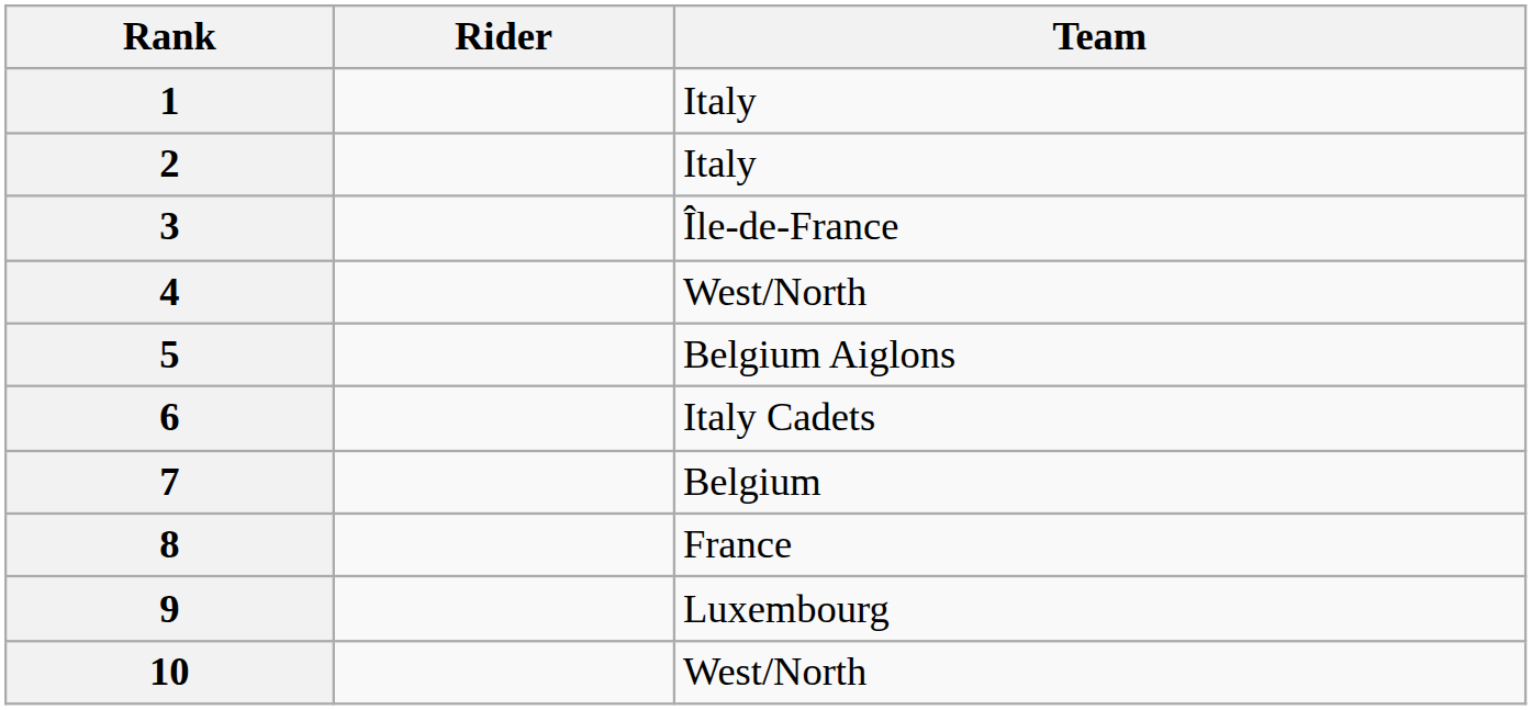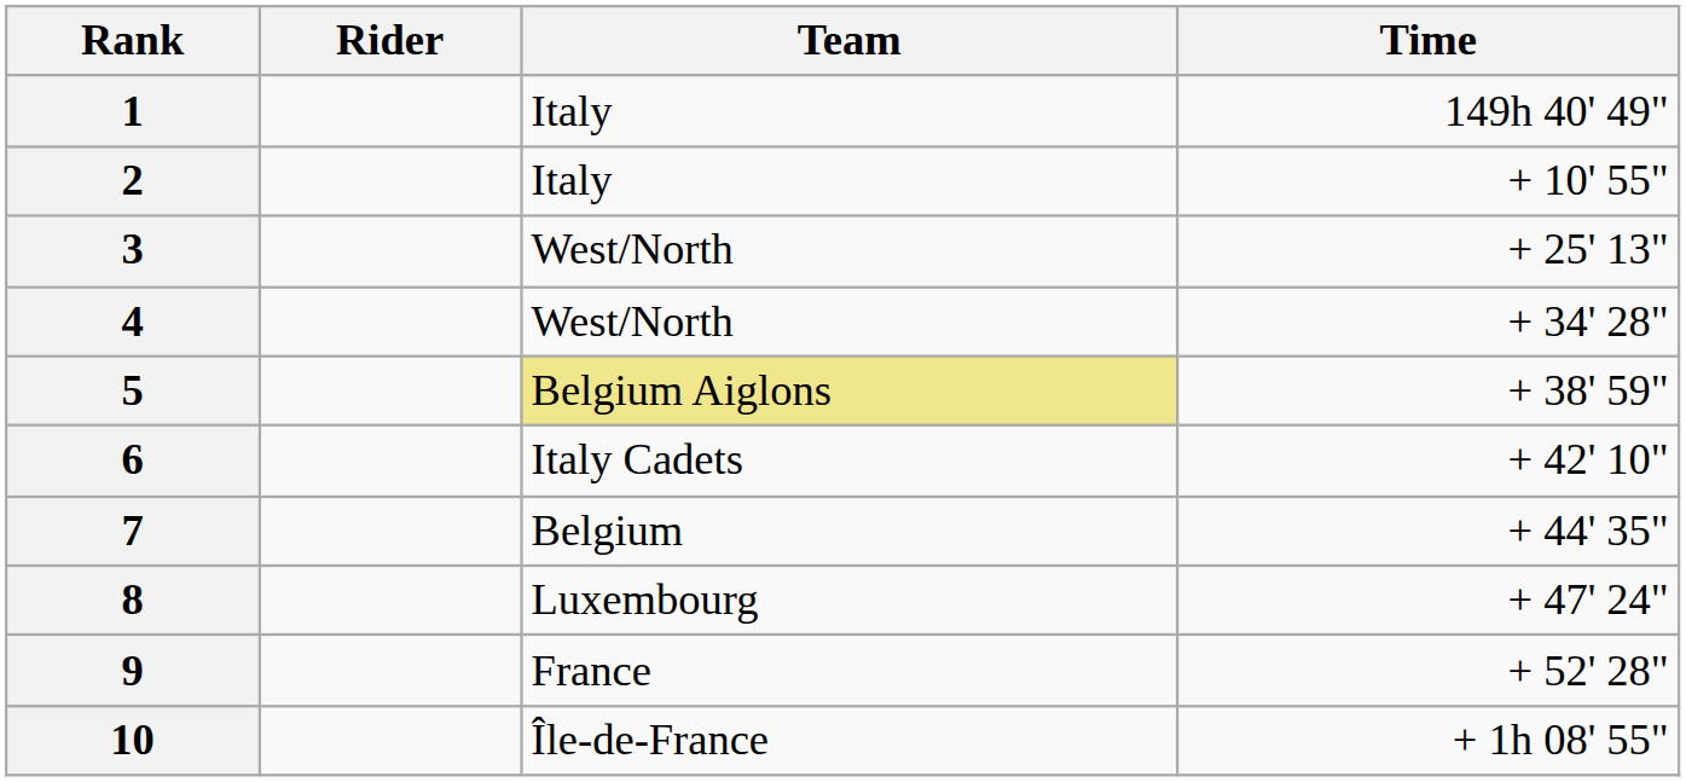 <table class="wikitable" style="width:38em;margin-bottom:0;">
 <tr>
 <th scope="col">Rank</th>
 <th scope="col">Rider</th>
 <th scope="col">Team</th>
+<th scope="col">Time</th>
 </tr>
 <tr>
 <th scope="row">1</th>
 <td></td>
 <td>Italy</td>
+<td style="text-align:right;">149h 40' 49"</td>
 </tr>
 <tr>
 <th scope="row">2</th>
 <td></td>
 <td>Italy</td>
+<td style="text-align:right;">+ 10' 55"</td>
 </tr>
 <tr>
 <th scope="row">3</th>
 <td></td>
-<td>Île-de-France</td>
+<td>West/North</td>
+<td style="text-align:right;">+ 25' 13"</td>
 </tr>
 <tr>
 <th scope="row">4</th>
 <td></td>
 <td>West/North</td>
+<td style="text-align:right;">+ 34' 28"</td>
 </tr>
 <tr>
 <th scope="row">5</th>
 <td></td>
-<td>Belgium Aiglons</td>
+<td style="background: khaki;">Belgium Aiglons</td>
+<td style="text-align:right;">+ 38' 59"</td>
 </tr>
 <tr>
 <th scope="row">6</th>
 <td></td>
 <td>Italy Cadets</td>
+<td style="text-align:right;">+ 42' 10"</td>
 </tr>
 <tr>
 <th scope="row">7</th>
 <td></td>
 <td>Belgium</td>
+<td style="text-align:right;">+ 44' 35"</td>
 </tr>
 <tr>
 <th scope="row">8</th>
 <td></td>
-<td>France</td>
+<td>Luxembourg</td>
+<td style="text-align:right;">+ 47' 24"</td>
 </tr>
 <tr>
 <th scope="row">9</th>
 <td></td>
-<td>Luxembourg</td>
+<td>France</td>
+<td style="text-align:right;">+ 52' 28"</td>
 </tr>
 <tr>
 <th scope="row">10</th>
 <td></td>
-<td>West/North</td>
+<td>Île-de-France</td>
+<td style="text-align:right;">+ 1h 08' 55"</td>
 </tr>
 </table>
